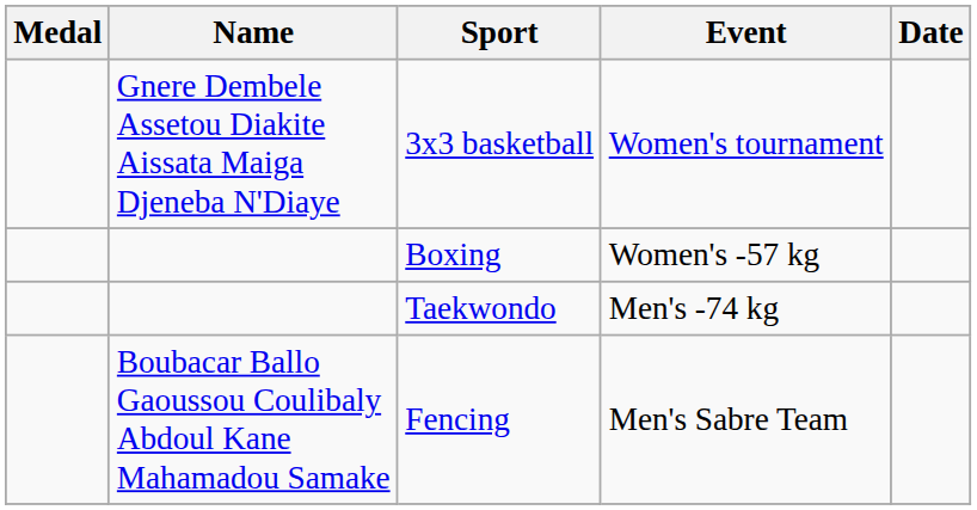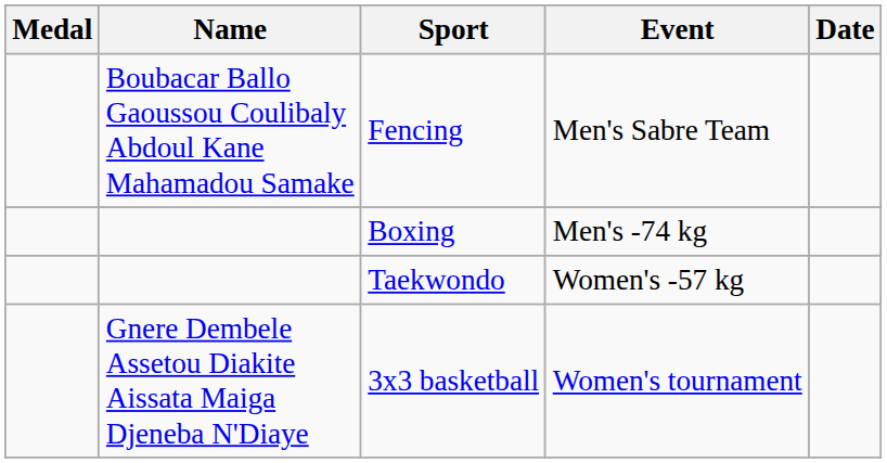 <table class="wikitable sortable" style="font-size:95%">
 <tr>
 <th>Medal</th>
 <th>Name</th>
 <th>Sport</th>
 <th>Event</th>
 <th>Date</th>
 </tr>
 <tr>
 <td></td>
-<td><a href='#'>Gnere Dembele</a><br><a href='#'>Assetou Diakite</a><br><a href='#'>Aissata Maiga</a><br><a href='#'>Djeneba N'Diaye</a></td>
-<td><a href='#'>3x3 basketball</a></td>
-<td><a href='#'>Women's tournament</a></td>
+<td><a href='#'>Boubacar Ballo</a><br><a href='#'>Gaoussou Coulibaly</a><br><a href='#'>Abdoul Kane</a><br><a href='#'>Mahamadou Samake</a></td>
+<td><a href='#'>Fencing</a></td>
+<td>Men's Sabre Team</td>
 <td></td>
 </tr>
 <tr>
 <td></td>
 <td></td>
 <td><a href='#'>Boxing</a></td>
-<td>Women's -57 kg</td>
+<td>Men's -74 kg</td>
 <td></td>
 </tr>
 <tr>
 <td></td>
 <td></td>
 <td><a href='#'>Taekwondo</a></td>
-<td>Men's -74 kg</td>
+<td>Women's -57 kg</td>
 <td></td>
 </tr>
 <tr>
 <td></td>
-<td><a href='#'>Boubacar Ballo</a><br><a href='#'>Gaoussou Coulibaly</a><br><a href='#'>Abdoul Kane</a><br><a href='#'>Mahamadou Samake</a></td>
-<td><a href='#'>Fencing</a></td>
-<td>Men's Sabre Team</td>
+<td><a href='#'>Gnere Dembele</a><br><a href='#'>Assetou Diakite</a><br><a href='#'>Aissata Maiga</a><br><a href='#'>Djeneba N'Diaye</a></td>
+<td><a href='#'>3x3 basketball</a></td>
+<td><a href='#'>Women's tournament</a></td>
 <td></td>
 </tr>
 </table>
